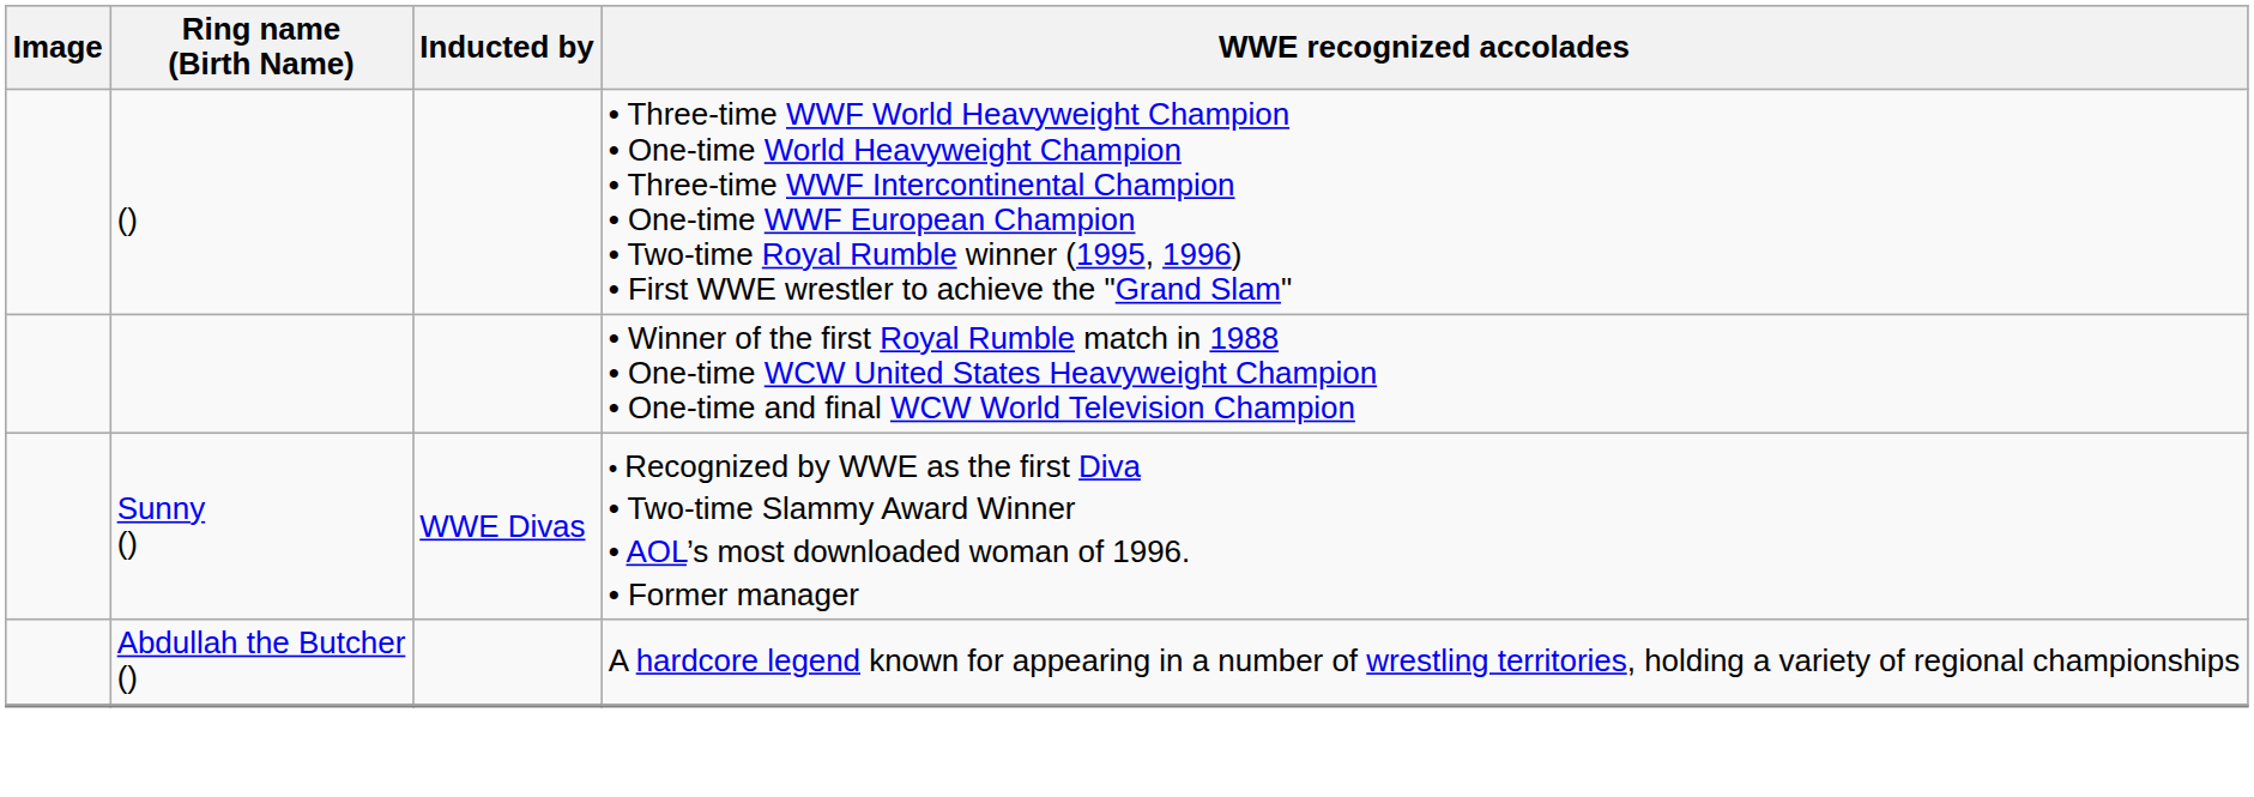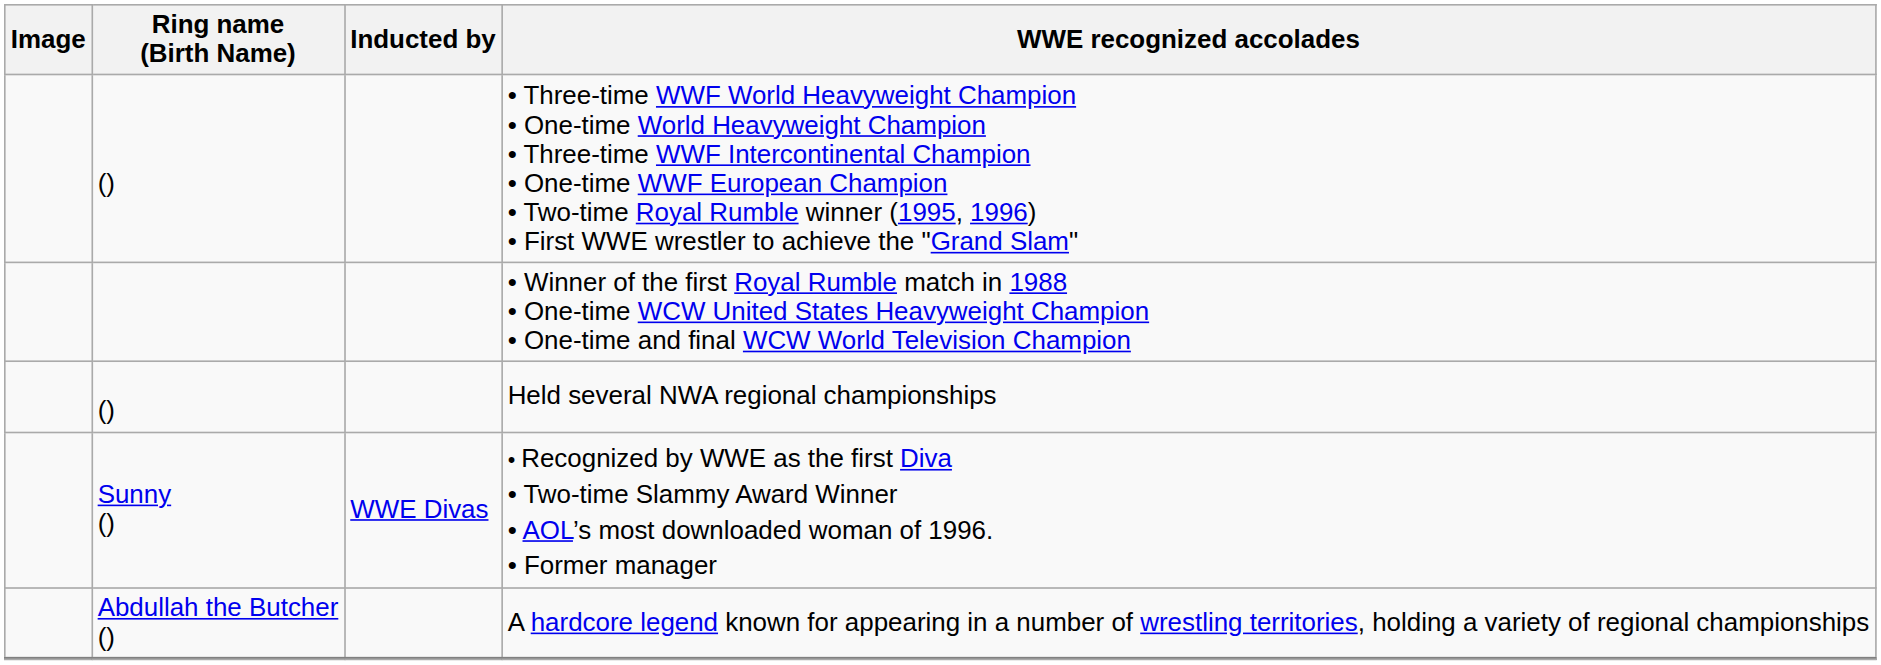 <table class="wikitable">
 <tr>
 <th class="unsortable">Image</th>
 <th>Ring name<br>(Birth Name)</th>
 <th>Inducted by</th>
 <th class="unsortable">WWE recognized accolades</th>
 </tr>
 <tr>
 <td></td>
 <td><strong></strong><br>()</td>
 <td></td>
 <td>• Three-time <a href='#'>WWF World Heavyweight Champion</a><br>• One-time <a href='#'>World Heavyweight Champion</a><br>• Three-time <a href='#'>WWF Intercontinental Champion</a><br>• One-time <a href='#'>WWF European Champion</a><br>• Two-time <a href='#'>Royal Rumble</a> winner (<a href='#'>1995</a>, <a href='#'>1996</a>)<br>• First WWE wrestler to achieve the "<a href='#'>Grand Slam</a>"</td>
 </tr>
 <tr>
 <td></td>
 <td></td>
 <td></td>
 <td>• Winner of the first <a href='#'>Royal Rumble</a> match in <a href='#'>1988</a><br>• One-time <a href='#'>WCW United States Heavyweight Champion</a><br>• One-time and final <a href='#'>WCW World Television Champion</a></td>
 </tr>
 <tr>
 <td></td>
+<td><br>()</td>
+<td></td>
+<td>Held several NWA regional championships</td>
+</tr>
+<tr>
+<td></td>
 <td><a href='#'>Sunny</a><br>()</td>
 <td><a href='#'>WWE Divas</a></td>
 <td><sub>• <big>Recognized by WWE as the first <a href='#'>Diva</a></big></sub><br><sub><big>• Two-time Slammy Award Winner</big></sub><br><sub><big>• <a href='#'>AOL</a>’s most downloaded woman of 1996.</big></sub><br><sub><big>• Former manager</big></sub></td>
 </tr>
 <tr>
 <td></td>
 <td><a href='#'>Abdullah the Butcher</a><br>()</td>
 <td></td>
 <td>A <a href='#'>hardcore legend</a> known for appearing in a number of <a href='#'>wrestling territories</a>, holding a variety of regional championships</td>
 </tr>
 <tr style="border-top:2px solid gray;">
 </tr>
 </table>
